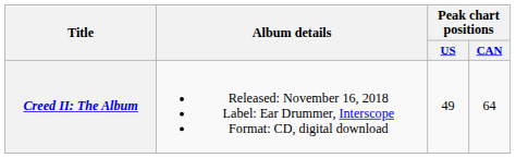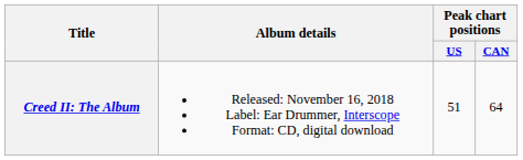 <table class="wikitable plainrowheaders" style="text-align:center;">
 <tr>
 <th scope="col" rowspan="2" style="width:11em;">Title</th>
 <th scope="col" rowspan="2" style="width:20em;">Album details</th>
 <th scope="col" colspan="2">Peak chart positions</th>
 </tr>
 <tr>
 <th scope="col" style="width:3em;font-size:90%;"><a href='#'>US</a><br></th>
 <th scope="col" style="width:3em;font-size:90%;"><a href='#'>CAN</a><br></th>
 </tr>
 <tr>
 <th scope="row"><em><a href='#'>Creed II: The Album</a></em></th>
 <td><br><ul><li>Released: November 16, 2018</li><li>Label: Ear Drummer, <a href='#'>Interscope</a></li><li>Format: CD, digital download</li></ul></td>
-<td>49</td>
+<td>51</td>
 <td>64</td>
 </tr>
 </table>
